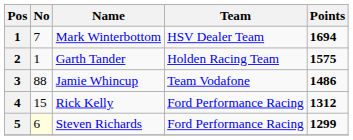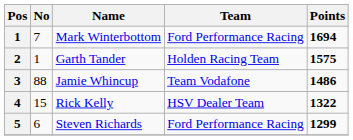 <table class="wikitable" style="font-size: 95%;">
 <tr>
 <th>Pos</th>
 <th>No</th>
 <th>Name</th>
 <th>Team</th>
 <th>Points</th>
 </tr>
 <tr>
 <th>1</th>
 <td>7</td>
 <td><a href='#'>Mark Winterbottom</a></td>
-<td><a href='#'>HSV Dealer Team</a></td>
+<td><a href='#'>Ford Performance Racing</a></td>
 <td><strong>1694</strong></td>
 </tr>
 <tr>
 <th>2</th>
 <td>1</td>
 <td><a href='#'>Garth Tander</a></td>
 <td><a href='#'>Holden Racing Team</a></td>
 <td><strong>1575</strong></td>
 </tr>
 <tr>
 <th>3</th>
 <td>88</td>
 <td><a href='#'>Jamie Whincup</a></td>
 <td><a href='#'>Team Vodafone</a></td>
 <td><strong>1486</strong></td>
 </tr>
 <tr>
 <th>4</th>
 <td>15</td>
 <td><a href='#'>Rick Kelly</a></td>
-<td><a href='#'>Ford Performance Racing</a></td>
-<td><strong>1312</strong></td>
+<td><a href='#'>HSV Dealer Team</a></td>
+<td><strong>1322</strong></td>
 </tr>
 <tr>
 <th>5</th>
-<td style="background: lightyellow;">6</td>
+<td>6</td>
 <td><a href='#'>Steven Richards</a></td>
 <td><a href='#'>Ford Performance Racing</a></td>
 <td><strong>1299</strong></td>
 </tr>
 <tr>
 </tr>
 </table>
